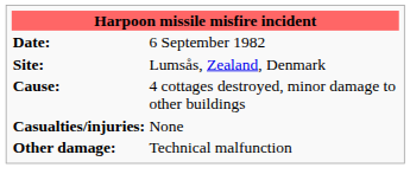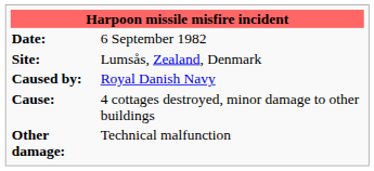 <table class="infobox" style="width:25em;">
 <tr style="text-align:center;">
 <th colspan="2" style="background:#FF6666;"><strong>Harpoon missile misfire incident</strong></th>
 </tr>
 <tr>
 <th align="left">Date:</th>
 <td>6 September 1982</td>
 </tr>
 <tr>
 <th align="left">Site:</th>
 <td>Lumsås, <a href='#'>Zealand</a>, Denmark</td>
 </tr>
 <tr>
+<th align="left">Caused by:</th>
+<td><a href='#'>Royal Danish Navy</a></td>
+</tr>
+<tr>
 <th align="left">Cause:</th>
 <td>4 cottages destroyed, minor damage to other buildings</td>
-</tr>
-<tr>
-<th align="left">Casualties/injuries:</th>
-<td>None</td>
 </tr>
 <tr>
 <th align="left">Other damage:</th>
 <td>Technical malfunction</td>
 </tr>
 </table>
